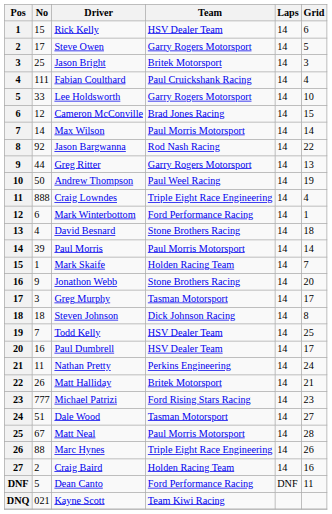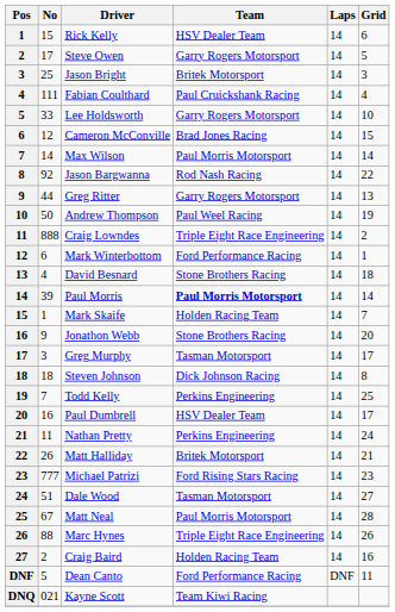 <table class="wikitable" style="font-size: 85%;">
 <tr>
 <th>Pos</th>
 <th>No</th>
 <th>Driver</th>
 <th>Team</th>
 <th>Laps</th>
 <th>Grid</th>
 </tr>
 <tr>
 <th>1</th>
 <td>15</td>
 <td> <a href='#'>Rick Kelly</a></td>
 <td><a href='#'>HSV Dealer Team</a></td>
 <td>14</td>
 <td>6</td>
 </tr>
 <tr>
 <th>2</th>
 <td>17</td>
 <td> <a href='#'>Steve Owen</a></td>
 <td><a href='#'>Garry Rogers Motorsport</a></td>
 <td>14</td>
 <td>5</td>
 </tr>
 <tr>
 <th>3</th>
 <td>25</td>
 <td> <a href='#'>Jason Bright</a></td>
 <td><a href='#'>Britek Motorsport</a></td>
 <td>14</td>
 <td>3</td>
 </tr>
 <tr>
 <th>4</th>
 <td>111</td>
 <td> <a href='#'>Fabian Coulthard</a></td>
 <td><a href='#'>Paul Cruickshank Racing</a></td>
 <td>14</td>
 <td>4</td>
 </tr>
 <tr>
 <th>5</th>
 <td>33</td>
 <td> <a href='#'>Lee Holdsworth</a></td>
 <td><a href='#'>Garry Rogers Motorsport</a></td>
 <td>14</td>
 <td>10</td>
 </tr>
 <tr>
 <th>6</th>
 <td>12</td>
 <td> <a href='#'>Cameron McConville</a></td>
 <td><a href='#'>Brad Jones Racing</a></td>
 <td>14</td>
 <td>15</td>
 </tr>
 <tr>
 <th>7</th>
 <td>14</td>
 <td> <a href='#'>Max Wilson</a></td>
 <td><a href='#'>Paul Morris Motorsport</a></td>
 <td>14</td>
 <td>14</td>
 </tr>
 <tr>
 <th>8</th>
 <td>92</td>
 <td> <a href='#'>Jason Bargwanna</a></td>
 <td><a href='#'>Rod Nash Racing</a></td>
 <td>14</td>
 <td>22</td>
 </tr>
 <tr>
 <th>9</th>
 <td>44</td>
 <td> <a href='#'>Greg Ritter</a></td>
 <td><a href='#'>Garry Rogers Motorsport</a></td>
 <td>14</td>
 <td>13</td>
 </tr>
 <tr>
 <th>10</th>
 <td>50</td>
 <td> <a href='#'>Andrew Thompson</a></td>
 <td><a href='#'>Paul Weel Racing</a></td>
 <td>14</td>
 <td>19</td>
 </tr>
 <tr>
 <th>11</th>
 <td>888</td>
 <td> <a href='#'>Craig Lowndes</a></td>
 <td><a href='#'>Triple Eight Race Engineering</a></td>
 <td>14</td>
-<td>4</td>
+<td>2</td>
 </tr>
 <tr>
 <th>12</th>
 <td>6</td>
 <td> <a href='#'>Mark Winterbottom</a></td>
 <td><a href='#'>Ford Performance Racing</a></td>
 <td>14</td>
 <td>1</td>
 </tr>
 <tr>
 <th>13</th>
 <td>4</td>
 <td> <a href='#'>David Besnard</a></td>
 <td><a href='#'>Stone Brothers Racing</a></td>
 <td>14</td>
 <td>18</td>
 </tr>
 <tr>
 <th>14</th>
 <td>39</td>
 <td> <a href='#'>Paul Morris</a></td>
-<td><a href='#'>Paul Morris Motorsport</a></td>
+<td><strong><a href='#'>Paul Morris Motorsport</a></strong></td>
 <td>14</td>
 <td>14</td>
 </tr>
 <tr>
 <th>15</th>
 <td>1</td>
 <td> <a href='#'>Mark Skaife</a></td>
 <td><a href='#'>Holden Racing Team</a></td>
 <td>14</td>
 <td>7</td>
 </tr>
 <tr>
 <th>16</th>
 <td>9</td>
 <td> <a href='#'>Jonathon Webb</a></td>
 <td><a href='#'>Stone Brothers Racing</a></td>
 <td>14</td>
 <td>20</td>
 </tr>
 <tr>
 <th>17</th>
 <td>3</td>
 <td> <a href='#'>Greg Murphy</a></td>
 <td><a href='#'>Tasman Motorsport</a></td>
 <td>14</td>
 <td>17</td>
 </tr>
 <tr>
 <th>18</th>
 <td>18</td>
 <td> <a href='#'>Steven Johnson</a></td>
 <td><a href='#'>Dick Johnson Racing</a></td>
 <td>14</td>
 <td>8</td>
 </tr>
 <tr>
 <th>19</th>
 <td>7</td>
 <td> <a href='#'>Todd Kelly</a></td>
-<td><a href='#'>HSV Dealer Team</a></td>
+<td><a href='#'>Perkins Engineering</a></td>
 <td>14</td>
 <td>25</td>
 </tr>
 <tr>
 <th>20</th>
 <td>16</td>
 <td> <a href='#'>Paul Dumbrell</a></td>
 <td><a href='#'>HSV Dealer Team</a></td>
 <td>14</td>
 <td>17</td>
 </tr>
 <tr>
 <th>21</th>
 <td>11</td>
 <td> <a href='#'>Nathan Pretty</a></td>
 <td><a href='#'>Perkins Engineering</a></td>
 <td>14</td>
 <td>24</td>
 </tr>
 <tr>
 <th>22</th>
 <td>26</td>
 <td> <a href='#'>Matt Halliday</a></td>
 <td><a href='#'>Britek Motorsport</a></td>
 <td>14</td>
 <td>21</td>
 </tr>
 <tr>
 <th>23</th>
 <td>777</td>
 <td> <a href='#'>Michael Patrizi</a></td>
 <td><a href='#'>Ford Rising Stars Racing</a></td>
 <td>14</td>
 <td>23</td>
 </tr>
 <tr>
 <th>24</th>
 <td>51</td>
 <td> <a href='#'>Dale Wood</a></td>
 <td><a href='#'>Tasman Motorsport</a></td>
 <td>14</td>
 <td>27</td>
 </tr>
 <tr>
 <th>25</th>
 <td>67</td>
 <td> <a href='#'>Matt Neal</a></td>
 <td><a href='#'>Paul Morris Motorsport</a></td>
 <td>14</td>
 <td>28</td>
 </tr>
 <tr>
 <th>26</th>
 <td>88</td>
 <td> <a href='#'>Marc Hynes</a></td>
 <td><a href='#'>Triple Eight Race Engineering</a></td>
 <td>14</td>
 <td>26</td>
 </tr>
 <tr>
 <th>27</th>
 <td>2</td>
 <td> <a href='#'>Craig Baird</a></td>
 <td><a href='#'>Holden Racing Team</a></td>
 <td>14</td>
 <td>16</td>
 </tr>
 <tr>
 <th>DNF</th>
 <td>5</td>
 <td> <a href='#'>Dean Canto</a></td>
 <td><a href='#'>Ford Performance Racing</a></td>
 <td>DNF</td>
 <td>11</td>
 </tr>
 <tr>
 <th>DNQ</th>
 <td>021</td>
 <td> <a href='#'>Kayne Scott</a></td>
 <td><a href='#'>Team Kiwi Racing</a></td>
 <td></td>
 <td></td>
 </tr>
 <tr>
 </tr>
 </table>
